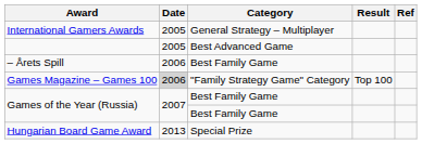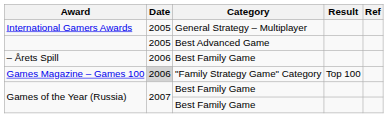 <table class="wikitable">
 <tr>
 <th>Award</th>
 <th>Date</th>
 <th>Category</th>
 <th>Result</th>
 <th>Ref</th>
 </tr>
 <tr>
 <td><a href='#'>International Gamers Awards</a></td>
 <td style="text-align: center;">2005</td>
 <td>General Strategy – Multiplayer</td>
 <td></td>
 <td></td>
 </tr>
 <tr>
 <td></td>
 <td style="text-align: center;">2005</td>
 <td>Best Advanced Game</td>
 <td></td>
 <td></td>
 </tr>
 <tr>
 <td> – Årets Spill</td>
 <td style="text-align: center;">2006</td>
 <td>Best Family Game</td>
 <td></td>
 <td></td>
 </tr>
 <tr>
 <td><a href='#'>Games Magazine – Games 100</a></td>
 <td style="background: lightgrey; text-align: center;">2006</td>
 <td>"Family Strategy Game" Category</td>
 <td style="text-align: center;">Top 100</td>
 <td></td>
 </tr>
 <tr>
 <td rowspan=2>Games of the Year (Russia)</td>
 <td rowspan=2 style="text-align: center;">2007</td>
 <td>Best Family Game</td>
 <td></td>
 <td></td>
 </tr>
 <tr>
 <td>Best Family Game</td>
 <td></td>
 <td></td>
 </tr>
-<tr>
-<td><a href='#'>Hungarian Board Game Award</a></td>
-<td style="text-align: center;">2013</td>
-<td>Special Prize</td>
-<td></td>
-<td></td>
-</tr>
 </table>
